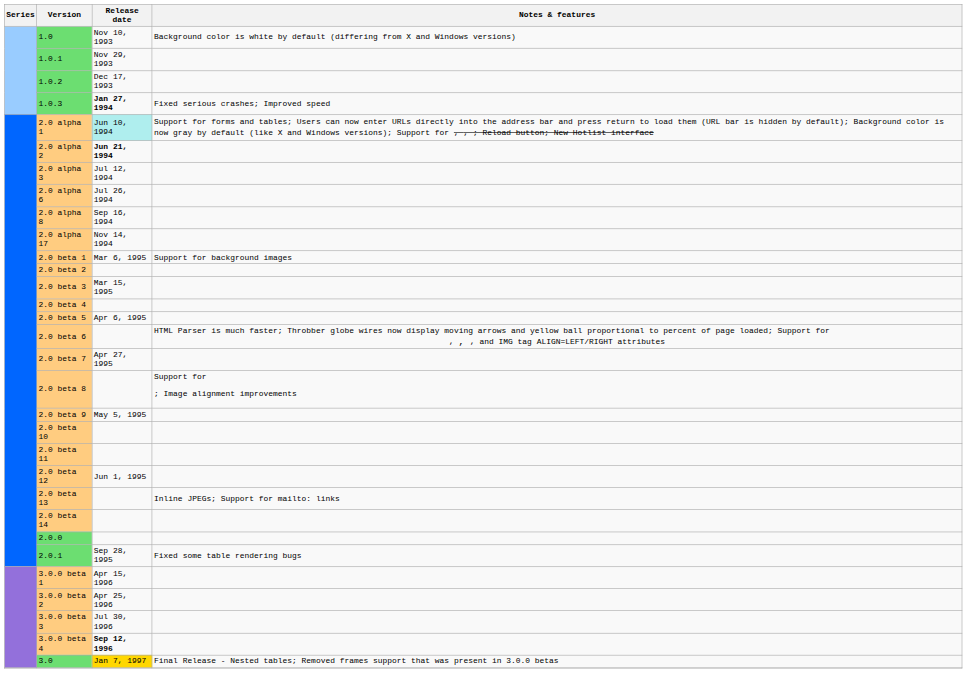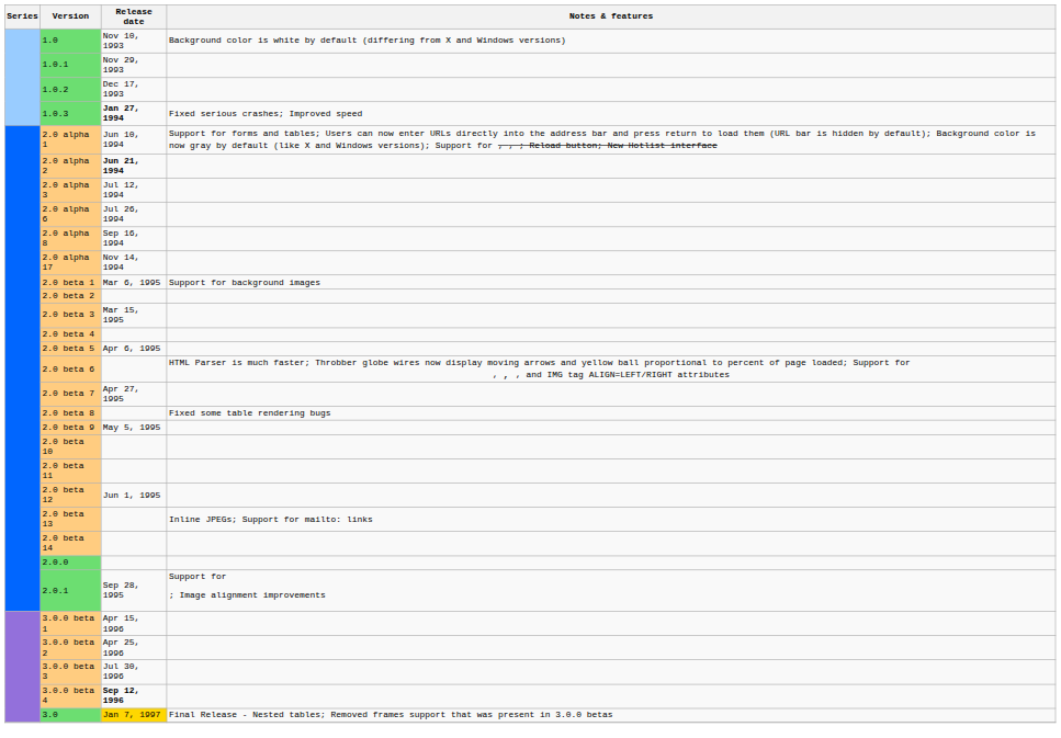 <table class="wikitable">
 <tr>
 <th>Series</th>
 <th style=width:6.5em>Version</th>
 <th style=min-width:7em>Release date</th>
 <th>Notes & features</th>
 </tr>
 <tr>
 <td rowspan=4 style="background-color:#99ccff;"><strong></strong></td>
 <td style="background-color:#6cde71;">1.0</td>
 <td>Nov 10, 1993</td>
 <td>Background color is white by default (differing from X and Windows versions)</td>
 </tr>
 <tr>
 <td style="background-color:#6cde71;">1.0.1</td>
 <td>Nov 29, 1993</td>
 <td></td>
 </tr>
 <tr>
 <td style="background-color:#6cde71;">1.0.2</td>
 <td>Dec 17, 1993</td>
 <td></td>
 </tr>
 <tr>
 <td style="background-color:#6cde71;">1.0.3</td>
 <td><strong>Jan 27, 1994</strong></td>
 <td>Fixed serious crashes; Improved speed</td>
 </tr>
 <tr>
 <td rowspan=22 style="background-color:#0066ff;color:#ffffff"><strong></strong></td>
 <td style="background-color:#FFCC80;">2.0 alpha 1</td>
-<td style="background: paleturquoise;">Jun 10, 1994</td>
+<td>Jun 10, 1994</td>
 <td>Support for forms and tables; Users can now enter URLs directly into the address bar and press return to load them (URL bar is hidden by default); Background color is now gray by default (like X and Windows versions); Support for <code><S></code>, <code><SUP></code>, <code><SUB></code>; Reload button; New Hotlist interface</td>
 </tr>
 <tr>
 <td style="background-color:#FFCC80;">2.0 alpha 2</td>
 <td><strong>Jun 21, 1994</strong></td>
 <td></td>
 </tr>
 <tr>
 <td style="background-color:#FFCC80;">2.0 alpha 3</td>
 <td>Jul 12, 1994</td>
 <td></td>
 </tr>
 <tr>
 <td style="background-color:#FFCC80;">2.0 alpha 6</td>
 <td>Jul 26, 1994</td>
 <td></td>
 </tr>
 <tr>
 <td style="background-color:#FFCC80;">2.0 alpha 8</td>
 <td>Sep 16, 1994</td>
 <td></td>
 </tr>
 <tr>
 <td style="background-color:#FFCC80;">2.0 alpha 17</td>
 <td>Nov 14, 1994</td>
 <td></td>
 </tr>
 <tr>
 <td style="background-color:#FFCC80;">2.0 beta 1</td>
 <td>Mar 6, 1995</td>
 <td>Support for background images</td>
 </tr>
 <tr>
 <td style="background-color:#FFCC80;">2.0 beta 2</td>
 <td></td>
 <td></td>
 </tr>
 <tr>
 <td style="background-color:#FFCC80;">2.0 beta 3</td>
 <td>Mar 15, 1995</td>
 <td></td>
 </tr>
 <tr>
 <td style="background-color:#FFCC80;">2.0 beta 4</td>
 <td></td>
 <td></td>
 </tr>
 <tr>
 <td style="background-color:#FFCC80;">2.0 beta 5</td>
 <td>Apr 6, 1995</td>
 <td></td>
 </tr>
 <tr>
 <td style="background-color:#FFCC80;">2.0 beta 6</td>
 <td></td>
 <td>HTML Parser is much faster; Throbber globe wires now display moving arrows and yellow ball proportional to percent of page loaded; Support for <code><CENTER></code>, <code><BIG></code>, <code><SMALL></code>, and <code>IMG</code> tag <code>ALIGN=LEFT</code>/<code>RIGHT</code> attributes</td>
 </tr>
 <tr>
 <td style="background-color:#FFCC80;">2.0 beta 7</td>
 <td>Apr 27, 1995</td>
 <td></td>
 </tr>
 <tr>
 <td style="background-color:#FFCC80;">2.0 beta 8</td>
 <td></td>
-<td>Support for <code><P ALIGN></code>; Image alignment improvements</td>
+<td>Fixed some table rendering bugs</td>
 </tr>
 <tr>
 <td style="background-color:#FFCC80;">2.0 beta 9</td>
 <td>May 5, 1995</td>
 <td></td>
 </tr>
 <tr>
 <td style="background-color:#FFCC80;">2.0 beta 10</td>
 <td></td>
 <td></td>
 </tr>
 <tr>
 <td style="background-color:#FFCC80;">2.0 beta 11</td>
 <td></td>
 <td></td>
 </tr>
 <tr>
 <td style="background-color:#FFCC80;">2.0 beta 12</td>
 <td>Jun 1, 1995</td>
 <td></td>
 </tr>
 <tr>
 <td style="background-color:#FFCC80;">2.0 beta 13</td>
 <td></td>
 <td>Inline JPEGs; Support for <code>mailto:</code> links</td>
 </tr>
 <tr>
 <td style="background-color:#FFCC80;">2.0 beta 14</td>
 <td></td>
 <td></td>
 </tr>
 <tr>
 <td style="background-color:#6cde71;">2.0.0</td>
 <td></td>
 <td></td>
 </tr>
 <tr>
 <td style="background-color:#6cde71;">2.0.1</td>
 <td>Sep 28, 1995</td>
-<td>Fixed some table rendering bugs</td>
+<td>Support for <code><P ALIGN></code>; Image alignment improvements</td>
 </tr>
 <tr>
 <td rowspan=5 style="background-color:#9370db;color:#ffffff"><strong></strong></td>
 <td style="background-color:#FFCC80;">3.0.0 beta 1</td>
 <td>Apr 15, 1996</td>
 <td></td>
 </tr>
 <tr>
 <td style="background-color:#FFCC80;">3.0.0 beta 2</td>
 <td>Apr 25, 1996</td>
 <td></td>
 </tr>
 <tr>
 <td style="background-color:#FFCC80;">3.0.0 beta 3</td>
 <td>Jul 30, 1996</td>
 <td></td>
 </tr>
 <tr>
 <td style="background-color:#FFCC80;">3.0.0 beta 4</td>
 <td><strong>Sep 12, 1996</strong></td>
 <td></td>
 </tr>
 <tr>
 <td style="background-color:#6cde71;">3.0</td>
 <td style="background: gold;">Jan 7, 1997</td>
 <td>Final Release - Nested tables; Removed frames support that was present in 3.0.0 betas</td>
 </tr>
 <tr>
 </tr>
 </table>
